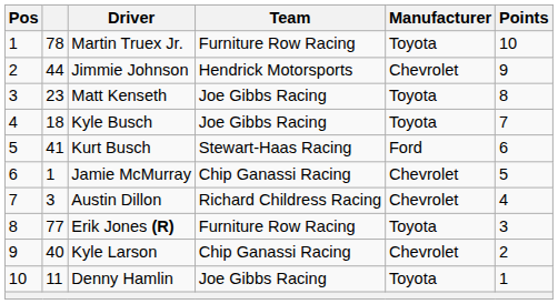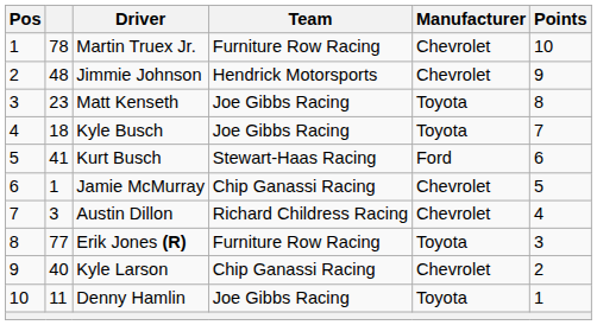 <table class="wikitable" style="font-size:98%">
 <tr>
 <th>Pos</th>
 <th></th>
 <th>Driver</th>
 <th>Team</th>
 <th>Manufacturer</th>
 <th>Points</th>
 </tr>
 <tr>
 <td>1</td>
 <td>78</td>
 <td>Martin Truex Jr.</td>
 <td>Furniture Row Racing</td>
-<td>Toyota</td>
+<td>Chevrolet</td>
 <td>10</td>
 </tr>
 <tr>
 <td>2</td>
-<td>44</td>
+<td>48</td>
 <td>Jimmie Johnson</td>
 <td>Hendrick Motorsports</td>
 <td>Chevrolet</td>
 <td>9</td>
 </tr>
 <tr>
 <td>3</td>
 <td>23</td>
 <td>Matt Kenseth</td>
 <td>Joe Gibbs Racing</td>
 <td>Toyota</td>
 <td>8</td>
 </tr>
 <tr>
 <td>4</td>
 <td>18</td>
 <td>Kyle Busch</td>
 <td>Joe Gibbs Racing</td>
 <td>Toyota</td>
 <td>7</td>
 </tr>
 <tr>
 <td>5</td>
 <td>41</td>
 <td>Kurt Busch</td>
 <td>Stewart-Haas Racing</td>
 <td>Ford</td>
 <td>6</td>
 </tr>
 <tr>
 <td>6</td>
 <td>1</td>
 <td>Jamie McMurray</td>
 <td>Chip Ganassi Racing</td>
 <td>Chevrolet</td>
 <td>5</td>
 </tr>
 <tr>
 <td>7</td>
 <td>3</td>
 <td>Austin Dillon</td>
 <td>Richard Childress Racing</td>
 <td>Chevrolet</td>
 <td>4</td>
 </tr>
 <tr>
 <td>8</td>
 <td>77</td>
 <td>Erik Jones <strong>(R)</strong></td>
 <td>Furniture Row Racing</td>
 <td>Toyota</td>
 <td>3</td>
 </tr>
 <tr>
 <td>9</td>
 <td>40</td>
 <td>Kyle Larson</td>
 <td>Chip Ganassi Racing</td>
 <td>Chevrolet</td>
 <td>2</td>
 </tr>
 <tr>
 <td>10</td>
 <td>11</td>
 <td>Denny Hamlin</td>
 <td>Joe Gibbs Racing</td>
 <td>Toyota</td>
 <td>1</td>
 </tr>
 <tr>
 <th colspan="6"></th>
 </tr>
 </table>
